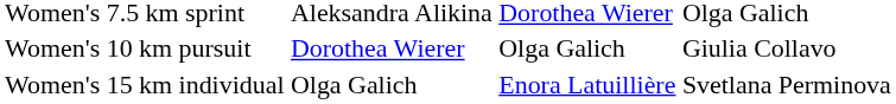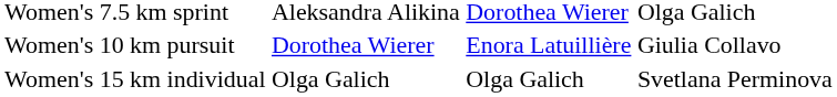 <table>
 <tr>
 <td>Women's 7.5 km sprint</td>
 <td> Aleksandra Alikina</td>
 <td> <a href='#'>Dorothea Wierer</a></td>
 <td> Olga Galich</td>
 </tr>
 <tr>
 <td>Women's 10 km pursuit</td>
 <td> <a href='#'>Dorothea Wierer</a></td>
-<td> Olga Galich</td>
+<td> <a href='#'>Enora Latuillière</a></td>
 <td> Giulia Collavo</td>
 </tr>
 <tr>
 <td>Women's 15 km individual</td>
 <td> Olga Galich</td>
-<td> <a href='#'>Enora Latuillière</a></td>
+<td> Olga Galich</td>
 <td> Svetlana Perminova</td>
 </tr>
 </table>
